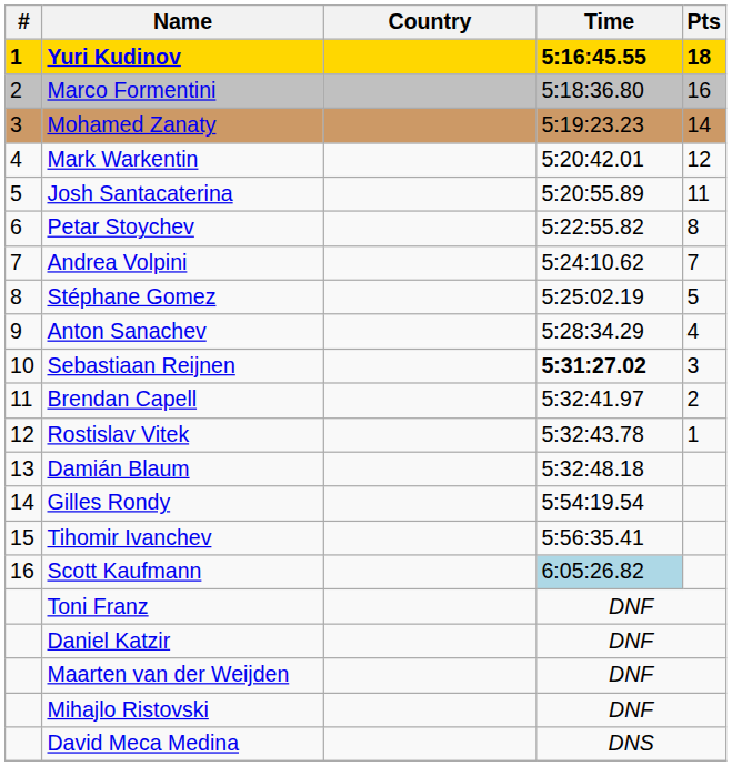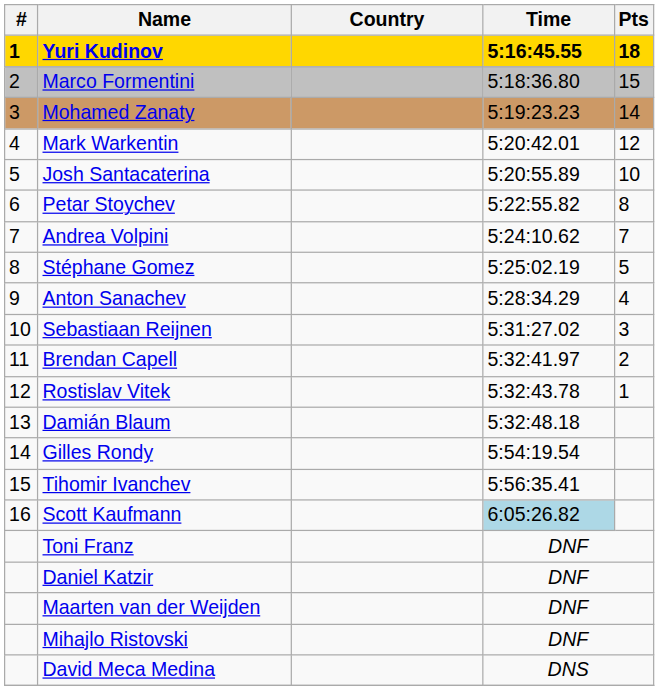 <table class="wikitable">
 <tr>
 <th width=20>#</th>
 <th width=200>Name</th>
 <th width=150>Country</th>
 <th width=100>Time</th>
 <th width=20>Pts</th>
 </tr>
 <tr bgcolor=gold>
 <td><strong>1</strong></td>
 <td><strong><a href='#'>Yuri Kudinov</a></strong></td>
 <td><strong></strong></td>
 <td><strong>5:16:45.55</strong></td>
 <td><strong>18</strong></td>
 </tr>
 <tr bgcolor=silver>
 <td>2</td>
 <td><a href='#'>Marco Formentini</a></td>
 <td></td>
 <td>5:18:36.80</td>
-<td>16</td>
+<td>15</td>
 </tr>
 <tr bgcolor=cc9966>
 <td>3</td>
 <td><a href='#'>Mohamed Zanaty</a></td>
 <td></td>
 <td>5:19:23.23</td>
 <td>14</td>
 </tr>
 <tr>
 <td>4</td>
 <td><a href='#'>Mark Warkentin</a></td>
 <td></td>
 <td>5:20:42.01</td>
 <td>12</td>
 </tr>
 <tr>
 <td>5</td>
 <td><a href='#'>Josh Santacaterina</a></td>
 <td></td>
 <td>5:20:55.89</td>
-<td>11</td>
+<td>10</td>
 </tr>
 <tr>
 <td>6</td>
 <td><a href='#'>Petar Stoychev</a></td>
 <td></td>
 <td>5:22:55.82</td>
 <td>8</td>
 </tr>
 <tr>
 <td>7</td>
 <td><a href='#'>Andrea Volpini</a></td>
 <td></td>
 <td>5:24:10.62</td>
 <td>7</td>
 </tr>
 <tr>
 <td>8</td>
 <td><a href='#'>Stéphane Gomez</a></td>
 <td></td>
 <td>5:25:02.19</td>
 <td>5</td>
 </tr>
 <tr>
 <td>9</td>
 <td><a href='#'>Anton Sanachev</a></td>
 <td></td>
 <td>5:28:34.29</td>
 <td>4</td>
 </tr>
 <tr>
 <td>10</td>
 <td><a href='#'>Sebastiaan Reijnen</a></td>
 <td></td>
-<td><strong>5:31:27.02</strong></td>
+<td>5:31:27.02</td>
 <td>3</td>
 </tr>
 <tr>
 <td>11</td>
 <td><a href='#'>Brendan Capell</a></td>
 <td></td>
 <td>5:32:41.97</td>
 <td>2</td>
 </tr>
 <tr>
 <td>12</td>
 <td><a href='#'>Rostislav Vitek</a></td>
 <td></td>
 <td>5:32:43.78</td>
 <td>1</td>
 </tr>
 <tr>
 <td>13</td>
 <td><a href='#'>Damián Blaum</a></td>
 <td></td>
 <td>5:32:48.18</td>
 <td></td>
 </tr>
 <tr>
 <td>14</td>
 <td><a href='#'>Gilles Rondy</a></td>
 <td></td>
 <td>5:54:19.54</td>
 <td></td>
 </tr>
 <tr>
 <td>15</td>
 <td><a href='#'>Tihomir Ivanchev</a></td>
 <td></td>
 <td>5:56:35.41</td>
 <td></td>
 </tr>
 <tr>
 <td>16</td>
 <td><a href='#'>Scott Kaufmann</a></td>
 <td></td>
 <td style="background: lightblue;">6:05:26.82</td>
 <td></td>
 </tr>
 <tr>
 <td></td>
 <td><a href='#'>Toni Franz</a></td>
 <td></td>
 <td colspan=2 align=center><em>DNF</em></td>
 </tr>
 <tr>
 <td></td>
 <td><a href='#'>Daniel Katzir</a></td>
 <td></td>
 <td colspan=2 align=center><em>DNF</em></td>
 </tr>
 <tr>
 <td></td>
 <td><a href='#'>Maarten van der Weijden</a></td>
 <td></td>
 <td colspan=2 align=center><em>DNF</em></td>
 </tr>
 <tr>
 <td></td>
 <td><a href='#'>Mihajlo Ristovski</a></td>
 <td></td>
 <td colspan=2 align=center><em>DNF</em></td>
 </tr>
 <tr>
 <td></td>
 <td><a href='#'>David Meca Medina</a></td>
 <td></td>
 <td colspan=2 align=center><em>DNS</em></td>
 </tr>
 <tr>
 </tr>
 </table>
